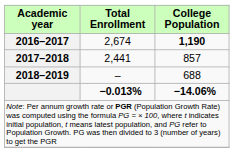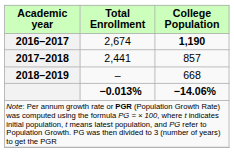 <table style="float:left; font-size:85%; margin-right:1em; text-align:center; width:289px;" class="wikitable">
 <tr>
 <th style="background-color: #cfb; ">Academic year</th>
 <th style="background-color: #cfb;">Total<br>Enrollment</th>
 <th style="background-color: #cfb;">College<br>Population</th>
 </tr>
 <tr>
 <th>2016–2017</th>
 <td>2,674</td>
 <td><strong>1,190</strong></td>
 </tr>
 <tr>
 <th>2017–2018</th>
 <td>2,441</td>
 <td>857</td>
 </tr>
 <tr>
 <th>2018–2019</th>
 <td>–</td>
-<td>688</td>
+<td>668</td>
 </tr>
 <tr>
 <th></th>
 <td>   <strong>−0.013%</strong></td>
 <td>   <strong>−14.06%</strong></td>
 </tr>
 <tr>
 <td colspan="3" style="font-size:72%; text-align:left;"><em>Note</em>: Per annum growth rate or <strong>PGR</strong> (Population Growth Rate) was computed using the formula <em>PG =  × 100</em>, where <em>t</em> indicates initial population, <em>t</em> means latest population, and <em>PG</em> refer to Population Growth. PG was then divided to 3 (number of years) to get the PGR</td>
 </tr>
 <tr>
 </tr>
 </table>
